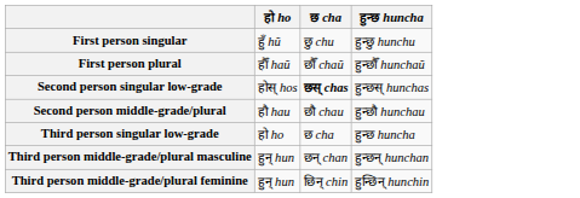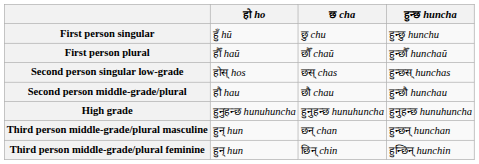 <table class="wikitable">
 <tr>
 <th></th>
 <th>हो <em>ho</em></th>
 <th>छ <em>cha</em></th>
 <th>हुन्छ <em>huncha</em></th>
 </tr>
 <tr>
 <th>First person singular</th>
 <td>हुँ <em>hũ</em></td>
 <td>छु <em>chu</em></td>
 <td>हुन्छु <em>hunchu</em></td>
 </tr>
 <tr>
 <th>First person plural</th>
 <td>हौँ <em>haũ</em></td>
 <td>छौँ <em>chaũ</em></td>
 <td>हुन्छौँ <em>hunchaũ</em></td>
 </tr>
 <tr>
 <th>Second person singular low-grade</th>
 <td>होस् <em>hos</em></td>
-<td><strong>छस् <em>chas</em></strong></td>
+<td>छस् <em>chas</em></td>
 <td>हुन्छस् <em>hunchas</em></td>
 </tr>
 <tr>
 <th>Second person middle-grade/plural</th>
 <td>हौ <em>hau</em></td>
 <td>छौ <em>chau</em></td>
 <td>हुन्छौ <em>hunchau</em></td>
 </tr>
 <tr>
-<th>Third person singular low-grade</th>
-<td>हो <em>ho</em></td>
-<td>छ <em>cha</em></td>
-<td>हुन्छ <em>huncha</em></td>
+<th>High grade</th>
+<td>हुनुहन्छ <em>hunuhuncha</em></td>
+<td>हुनुहन्छ <em>hunuhuncha</em></td>
+<td>हुनुहन्छ <em>hunuhuncha</em></td>
 </tr>
 <tr>
 <th>Third person middle-grade/plural masculine</th>
 <td>हुन् <em>hun</em></td>
 <td>छन् <em>chan</em></td>
 <td>हुन्छन् <em>hunchan</em></td>
 </tr>
 <tr>
 <th>Third person middle-grade/plural feminine</th>
 <td>हुन् <em>hun</em></td>
 <td>छिन् <em>chin</em></td>
 <td>हुन्छिन् <em>hunchin</em></td>
 </tr>
 </table>
